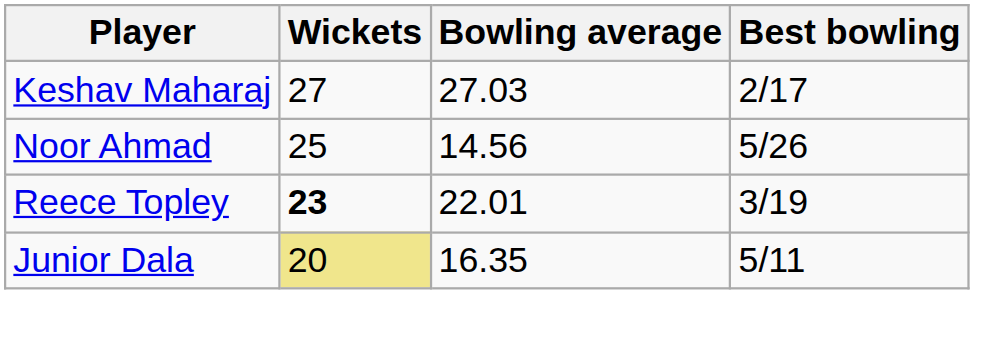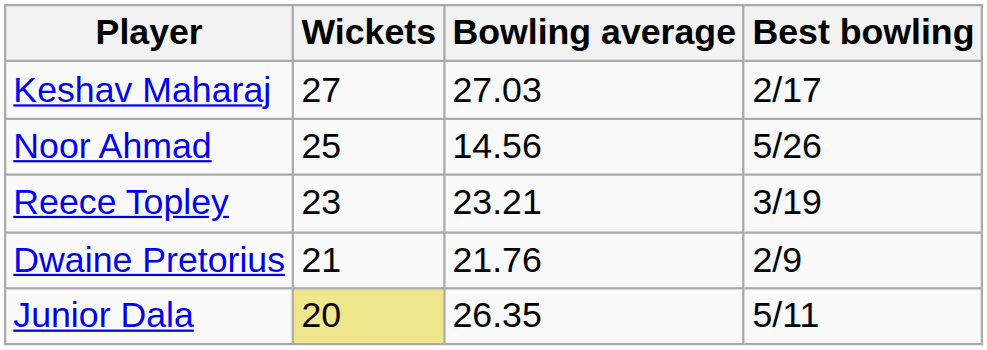 <table class="wikitable">
 <tr>
 <th>Player</th>
 <th>Wickets</th>
 <th>Bowling average</th>
 <th>Best bowling</th>
 </tr>
 <tr>
 <td><a href='#'>Keshav Maharaj</a></td>
 <td>27</td>
 <td>27.03</td>
 <td>2/17</td>
 </tr>
 <tr>
 <td><a href='#'>Noor Ahmad</a></td>
 <td>25</td>
 <td>14.56</td>
 <td>5/26</td>
 </tr>
 <tr>
 <td><a href='#'>Reece Topley</a></td>
-<td><strong>23</strong></td>
-<td>22.01</td>
+<td>23</td>
+<td>23.21</td>
 <td>3/19</td>
+</tr>
+<tr>
+<td><a href='#'>Dwaine Pretorius</a></td>
+<td>21</td>
+<td>21.76</td>
+<td>2/9</td>
 </tr>
 <tr>
 <td><a href='#'>Junior Dala</a></td>
 <td style="background: khaki;">20</td>
-<td>16.35</td>
+<td>26.35</td>
 <td>5/11</td>
 </tr>
 </table>
